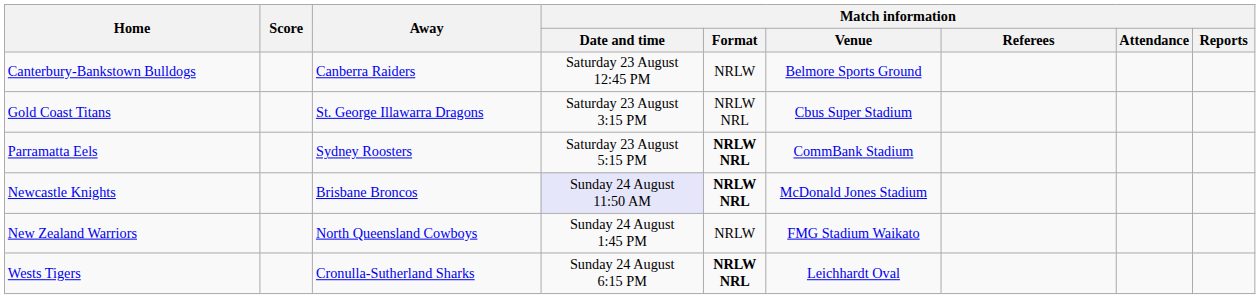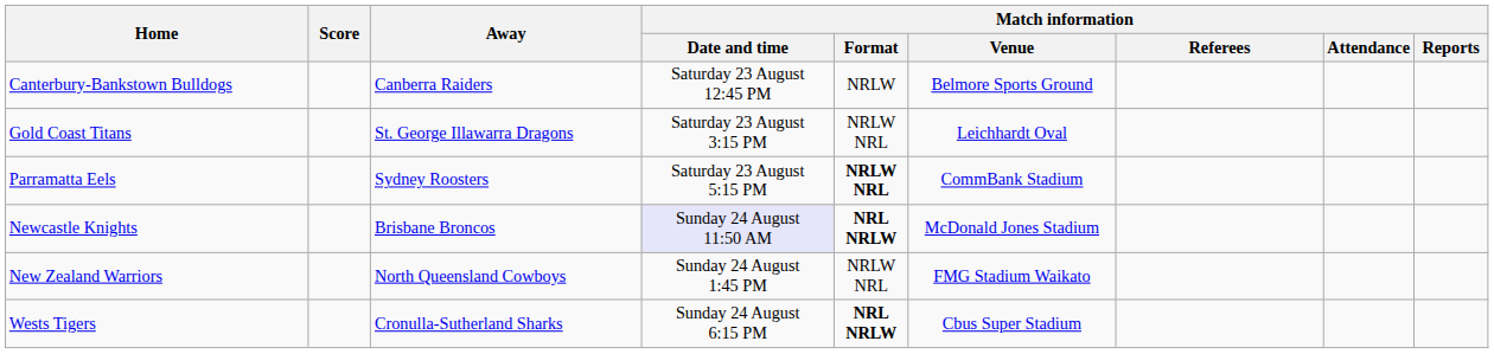 <table class="wikitable" width="100%" style="border-collapse:collapse; font-size:90%; text-align:center;">
 <tr>
 <th rowspan="2">Home</th>
 <th rowspan="2" text-align:center;>Score</th>
 <th rowspan="2">Away</th>
 <th colspan="6">Match information</th>
 </tr>
 <tr>
 <th width="13%">Date and time</th>
 <th width="5%">Format</th>
 <th width="14%">Venue</th>
 <th width="14%">Referees</th>
 <th width="5%">Attendance</th>
 <th width="5%">Reports</th>
 </tr>
 <tr>
 <td align="left"> <a href='#'>Canterbury-Bankstown Bulldogs</a></td>
 <td></td>
 <td align="left"> <a href='#'>Canberra Raiders</a></td>
 <td>Saturday 23 August<br>12:45 PM</td>
 <td>NRLW<br></td>
 <td><a href='#'>Belmore Sports Ground</a></td>
 <td></td>
 <td></td>
 <td></td>
 </tr>
 <tr>
 <td align="left"> <a href='#'>Gold Coast Titans</a></td>
 <td></td>
 <td align="left"> <a href='#'>St. George Illawarra Dragons</a></td>
 <td>Saturday 23 August<br>3:15 PM</td>
 <td>NRLW<br>NRL</td>
-<td><a href='#'>Cbus Super Stadium</a></td>
+<td><a href='#'>Leichhardt Oval</a></td>
 <td></td>
 <td></td>
 <td></td>
 </tr>
 <tr>
 <td align="left"> <a href='#'>Parramatta Eels</a></td>
 <td></td>
 <td align="left"> <a href='#'>Sydney Roosters</a></td>
 <td>Saturday 23 August<br>5:15 PM</td>
 <td><strong>NRLW<br>NRL </strong></td>
 <td><a href='#'>CommBank Stadium</a></td>
 <td></td>
 <td></td>
 <td></td>
 </tr>
 <tr>
 <td align="left"> <a href='#'>Newcastle Knights</a></td>
 <td></td>
 <td align="left"> <a href='#'>Brisbane Broncos</a></td>
 <td style="background: lavender;">Sunday 24 August<br>11:50 AM</td>
-<td><strong>NRLW<br>NRL </strong></td>
+<td><strong>NRL<br>NRLW </strong></td>
 <td><a href='#'>McDonald Jones Stadium</a></td>
 <td></td>
 <td></td>
 <td></td>
 </tr>
 <tr>
 <td align="left"> <a href='#'>New Zealand Warriors</a></td>
 <td></td>
 <td align="left"> <a href='#'>North Queensland Cowboys</a></td>
 <td>Sunday 24 August<br>1:45 PM</td>
-<td>NRLW<br></td>
+<td>NRLW<br>NRL</td>
 <td><a href='#'>FMG Stadium Waikato</a></td>
 <td></td>
 <td></td>
 <td></td>
 </tr>
 <tr>
 <td align="left"> <a href='#'>Wests Tigers</a></td>
 <td></td>
 <td align="left"> <a href='#'>Cronulla-Sutherland Sharks</a></td>
 <td>Sunday 24 August<br>6:15 PM</td>
-<td><strong>NRLW<br>NRL </strong></td>
-<td><a href='#'>Leichhardt Oval</a></td>
+<td><strong>NRL<br>NRLW </strong></td>
+<td><a href='#'>Cbus Super Stadium</a></td>
 <td></td>
 <td></td>
 <td></td>
 </tr>
 </table>
